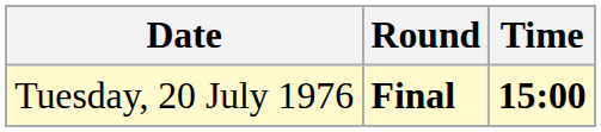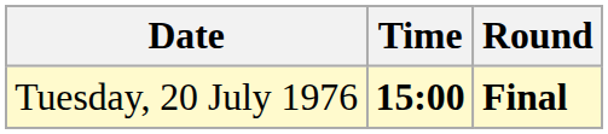 <table class="wikitable">
 <tr>
 <th>Date</th>
+<th>Time</th>
 <th>Round</th>
-<th>Time</th>
 </tr>
 <tr style=background:lemonchiffon>
 <td>Tuesday, 20 July 1976</td>
+<td><strong>15:00</strong></td>
 <td><strong>Final</strong></td>
-<td><strong>15:00</strong></td>
 </tr>
 </table>
